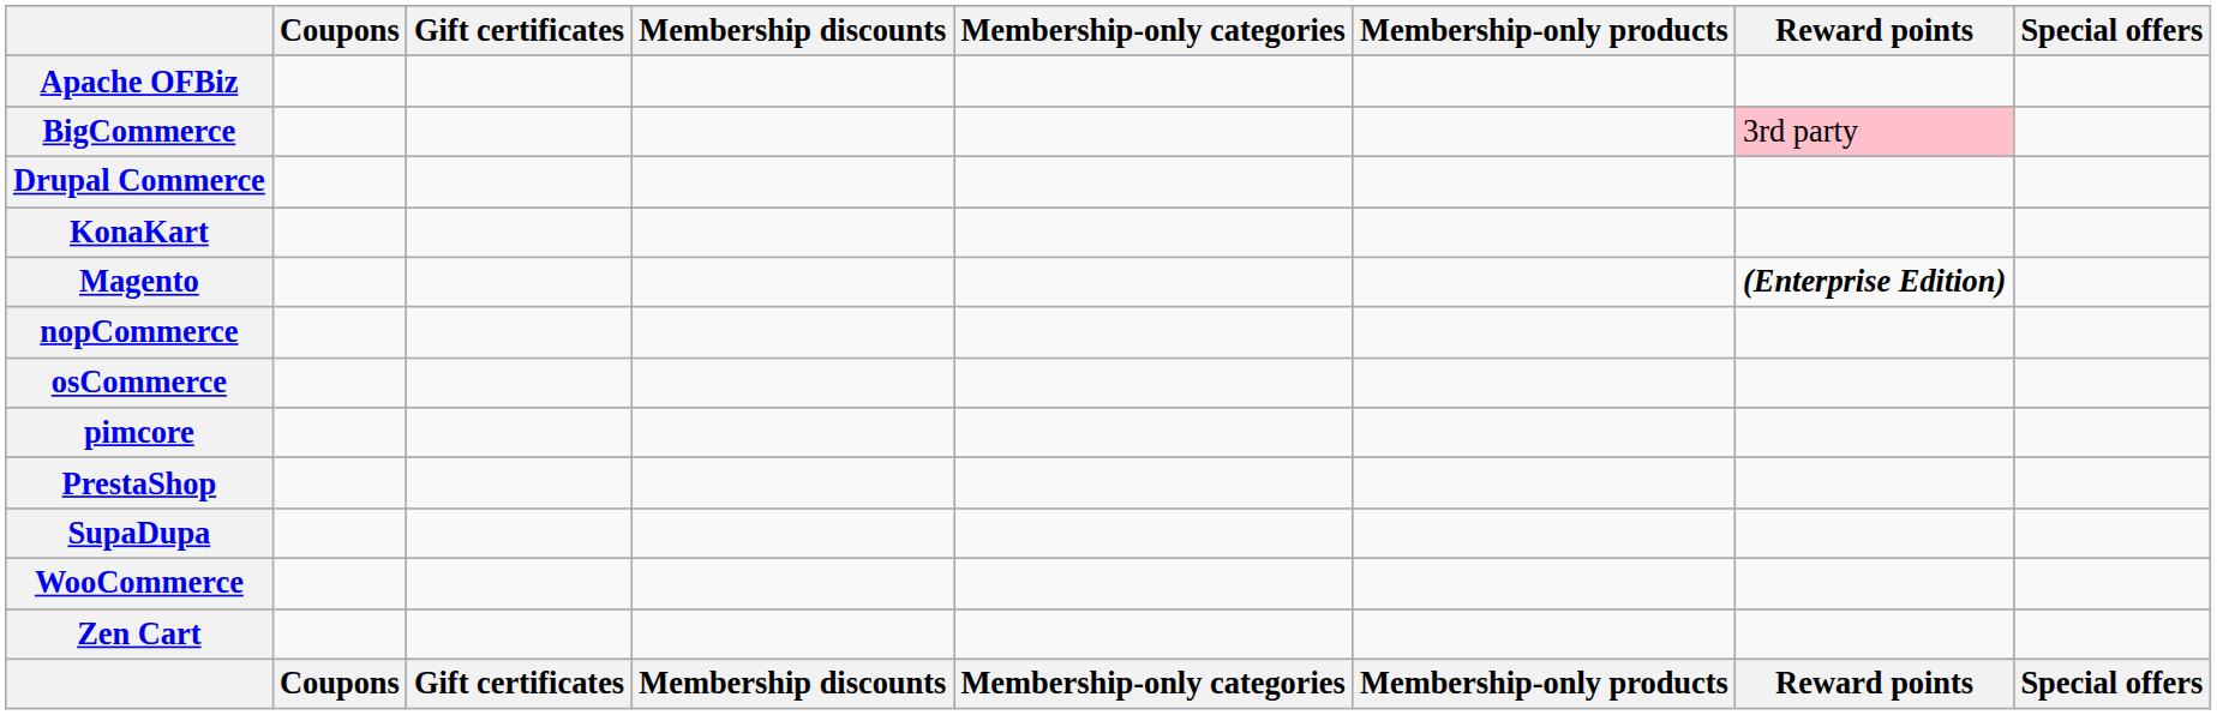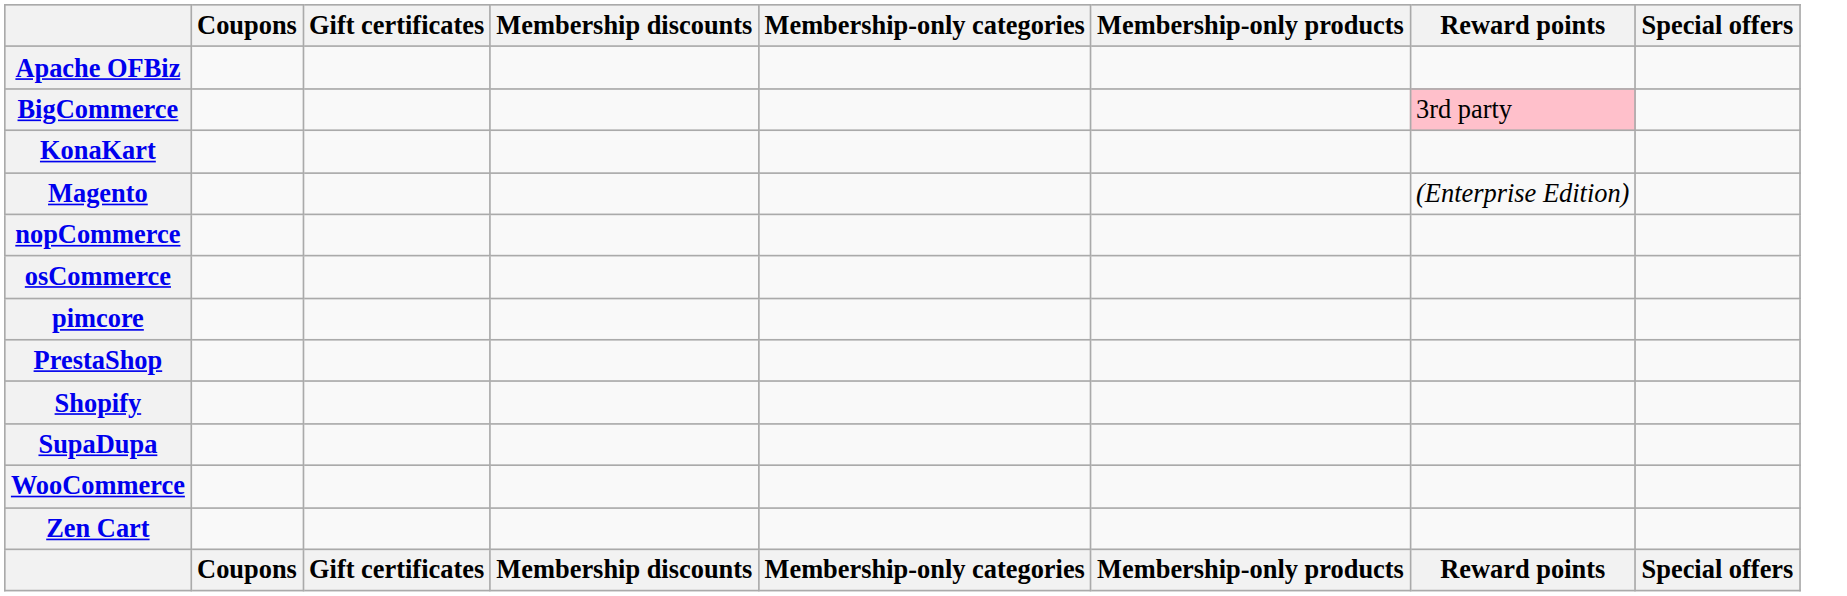 <table class="wikitable sortable">
 <tr>
 <th scope="row"></th>
 <th>Coupons</th>
 <th>Gift certificates</th>
 <th>Membership discounts</th>
 <th>Membership-only categories</th>
 <th>Membership-only products</th>
 <th>Reward points</th>
 <th>Special offers</th>
 </tr>
 <tr>
 <th scope="row"><a href='#'>Apache OFBiz</a></th>
 <td></td>
 <td></td>
 <td></td>
 <td></td>
 <td></td>
 <td></td>
 <td></td>
 </tr>
 <tr>
 <th scope="row"><a href='#'>BigCommerce</a></th>
 <td></td>
 <td></td>
 <td></td>
 <td></td>
 <td></td>
 <td style="background: pink;">3rd party</td>
 <td></td>
 </tr>
 <tr>
-<th scope="row"><a href='#'>Drupal Commerce</a></th>
-<td></td>
-<td></td>
-<td></td>
-<td></td>
-<td></td>
-<td></td>
-<td></td>
-</tr>
-<tr>
 <th scope="row"><a href='#'>KonaKart</a></th>
 <td></td>
 <td></td>
 <td></td>
 <td></td>
 <td></td>
 <td></td>
 <td></td>
 </tr>
 <tr>
 <th scope="row"><a href='#'>Magento</a></th>
 <td></td>
 <td></td>
 <td></td>
 <td></td>
 <td></td>
-<td><strong> <em>(Enterprise Edition)</em></strong></td>
+<td> <em>(Enterprise Edition)</em></td>
 <td></td>
 </tr>
 <tr>
 <th scope="row"><a href='#'>nopCommerce</a></th>
 <td></td>
 <td></td>
 <td></td>
 <td></td>
 <td></td>
 <td></td>
 <td></td>
 </tr>
 <tr>
 <th scope="row"><a href='#'>osCommerce</a></th>
 <td></td>
 <td></td>
 <td></td>
 <td></td>
 <td></td>
 <td></td>
 <td></td>
 </tr>
 <tr>
 <th scope="row"><a href='#'>pimcore</a></th>
 <td></td>
 <td></td>
 <td></td>
 <td></td>
 <td></td>
 <td></td>
 <td></td>
 </tr>
 <tr>
 <th scope="row"><a href='#'>PrestaShop</a></th>
+<td></td>
+<td></td>
+<td></td>
+<td></td>
+<td></td>
+<td></td>
+<td></td>
+</tr>
+<tr>
+<th scope="row"><a href='#'>Shopify</a></th>
 <td></td>
 <td></td>
 <td></td>
 <td></td>
 <td></td>
 <td></td>
 <td></td>
 </tr>
 <tr>
 <th scope="row"><a href='#'>SupaDupa</a></th>
 <td></td>
 <td></td>
 <td></td>
 <td></td>
 <td></td>
 <td></td>
 <td></td>
 </tr>
 <tr>
 <th scope="row"><a href='#'>WooCommerce</a></th>
 <td></td>
 <td></td>
 <td></td>
 <td></td>
 <td></td>
 <td></td>
 <td></td>
 </tr>
 <tr>
 <th scope="row"><a href='#'>Zen Cart</a></th>
 <td></td>
 <td></td>
 <td></td>
 <td></td>
 <td></td>
 <td></td>
 <td></td>
 </tr>
 <tr class="sortbottom">
 <th></th>
 <th>Coupons</th>
 <th>Gift certificates</th>
 <th>Membership discounts</th>
 <th>Membership-only categories</th>
 <th>Membership-only products</th>
 <th>Reward points</th>
 <th>Special offers</th>
 </tr>
 </table>
